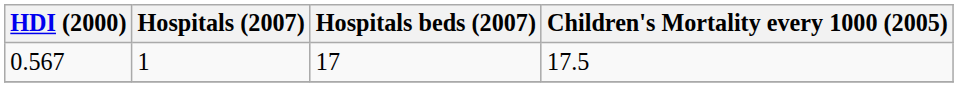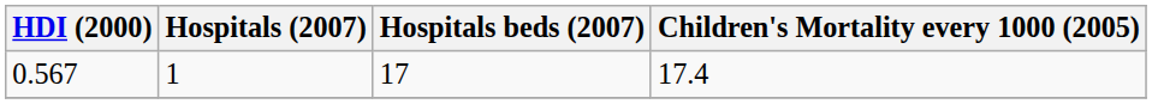 <table class="wikitable" border="1">
 <tr>
 <th><a href='#'>HDI</a> (2000)</th>
 <th>Hospitals (2007)</th>
 <th>Hospitals beds (2007)</th>
 <th>Children's Mortality every 1000 (2005)</th>
 </tr>
 <tr>
 <td>0.567</td>
 <td>1</td>
 <td>17</td>
-<td>17.5</td>
+<td>17.4</td>
 </tr>
 <tr>
 </tr>
 </table>
